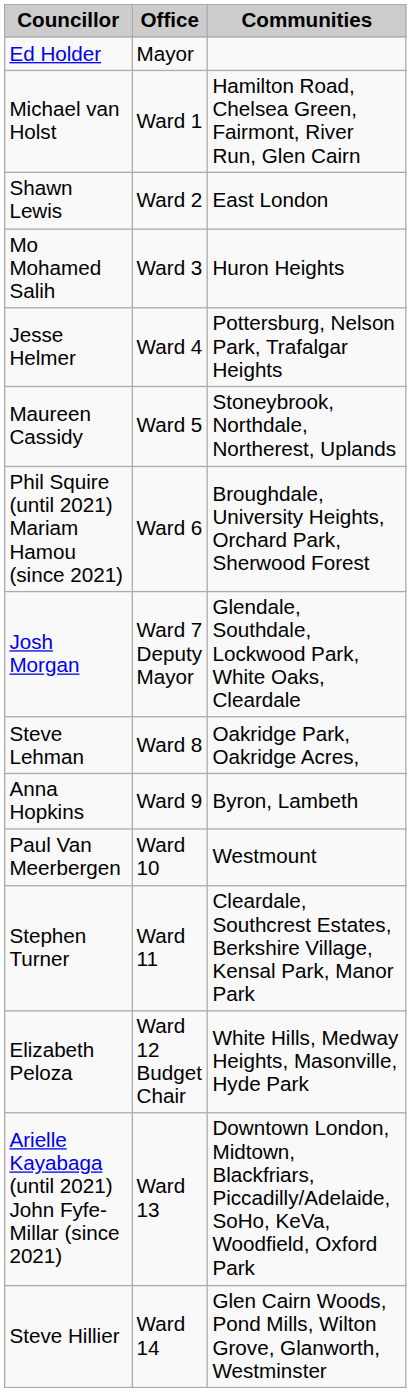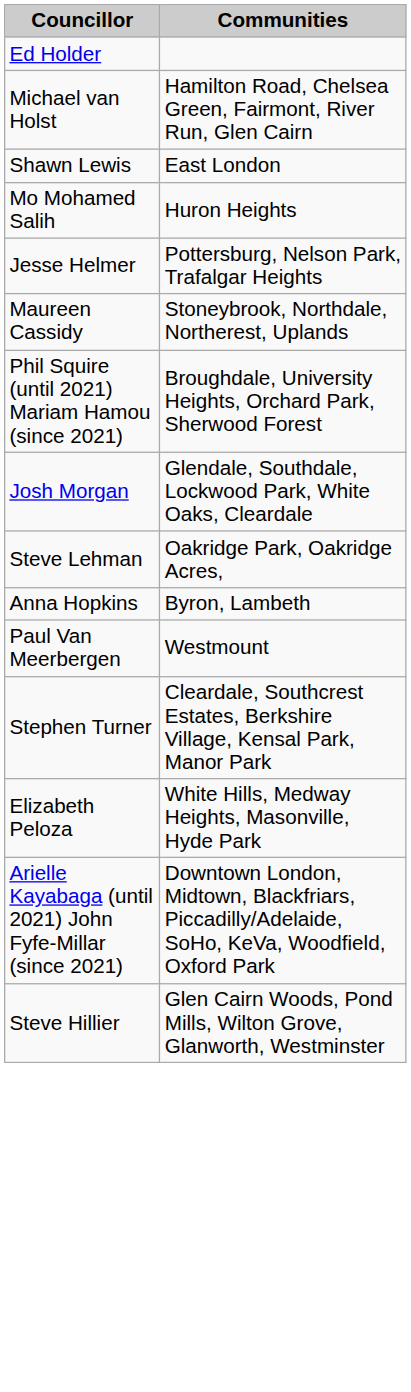 <table class="wikitable" width=50%>
 <tr>
 <th style="background:#cccccc;"><strong>Councillor</strong></th>
-<th style="background:#cccccc;"><strong>Office</strong></th>
 <th style="background:#cccccc;"><strong>Communities</strong></th>
 </tr>
 <tr>
 <td><a href='#'>Ed Holder</a></td>
-<td>Mayor</td>
 <td></td>
 </tr>
 <tr>
 <td>Michael van Holst</td>
-<td>Ward 1</td>
 <td>Hamilton Road, Chelsea Green, Fairmont, River Run, Glen Cairn</td>
 </tr>
 <tr>
 <td>Shawn Lewis</td>
-<td>Ward 2</td>
 <td>East London</td>
 </tr>
 <tr>
 <td>Mo Mohamed Salih</td>
-<td>Ward 3</td>
 <td>Huron Heights</td>
 </tr>
 <tr>
 <td>Jesse Helmer</td>
-<td>Ward 4</td>
 <td>Pottersburg, Nelson Park, Trafalgar Heights</td>
 </tr>
 <tr>
 <td>Maureen Cassidy</td>
-<td>Ward 5</td>
 <td>Stoneybrook, Northdale, Northerest, Uplands</td>
 </tr>
 <tr>
 <td>Phil Squire (until 2021) Mariam Hamou (since 2021)</td>
-<td>Ward 6</td>
 <td>Broughdale, University Heights, Orchard Park, Sherwood Forest</td>
 </tr>
 <tr>
 <td><a href='#'>Josh Morgan</a></td>
-<td>Ward 7<br>Deputy Mayor</td>
 <td>Glendale, Southdale, Lockwood Park, White Oaks, Cleardale</td>
 </tr>
 <tr>
 <td>Steve Lehman</td>
-<td>Ward 8</td>
 <td>Oakridge Park, Oakridge Acres,</td>
 </tr>
 <tr>
 <td>Anna Hopkins</td>
-<td>Ward 9</td>
 <td>Byron, Lambeth</td>
 </tr>
 <tr>
 <td>Paul Van Meerbergen</td>
-<td>Ward 10</td>
 <td>Westmount</td>
 </tr>
 <tr>
 <td>Stephen Turner</td>
-<td>Ward 11</td>
 <td>Cleardale, Southcrest Estates, Berkshire Village, Kensal Park, Manor Park</td>
 </tr>
 <tr>
 <td>Elizabeth Peloza</td>
-<td>Ward 12<br>Budget Chair</td>
 <td>White Hills, Medway Heights, Masonville, Hyde Park</td>
 </tr>
 <tr>
 <td><a href='#'>Arielle Kayabaga</a> (until 2021) John Fyfe-Millar (since 2021)</td>
-<td>Ward 13</td>
 <td>Downtown London, Midtown, Blackfriars, Piccadilly/Adelaide, SoHo, KeVa, Woodfield, Oxford Park</td>
 </tr>
 <tr>
 <td>Steve Hillier</td>
-<td>Ward 14</td>
 <td>Glen Cairn Woods, Pond Mills, Wilton Grove, Glanworth, Westminster</td>
 </tr>
 </table>
